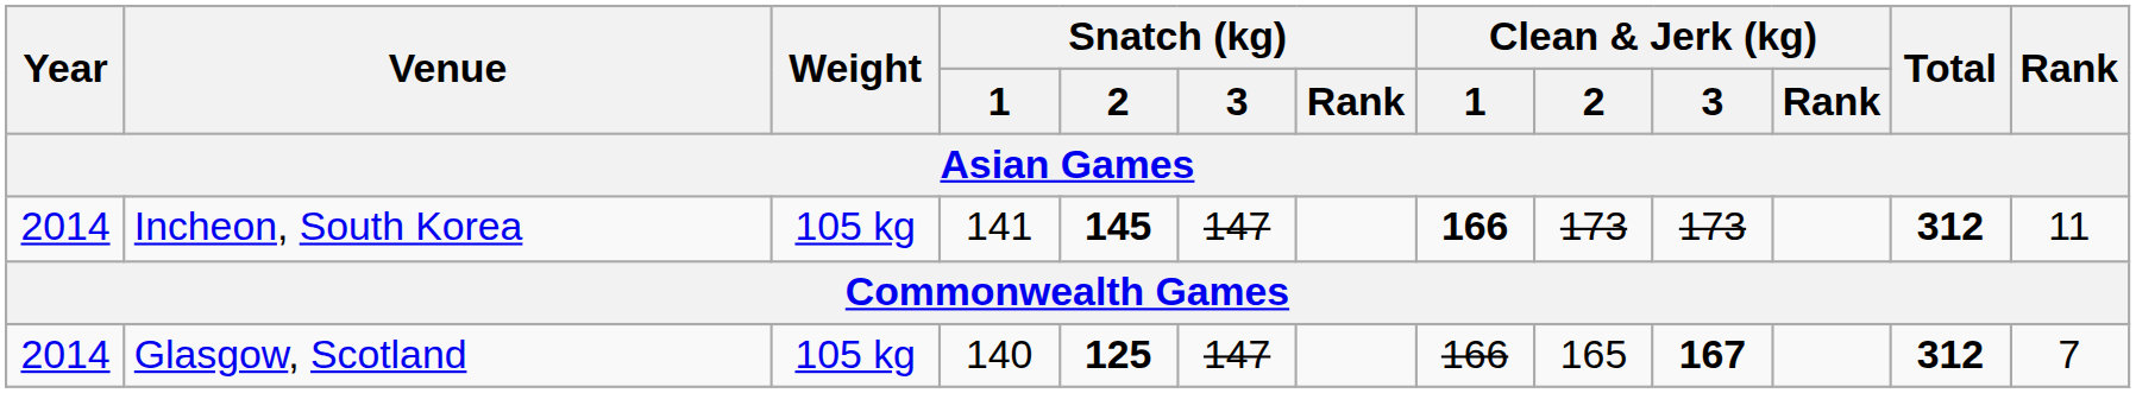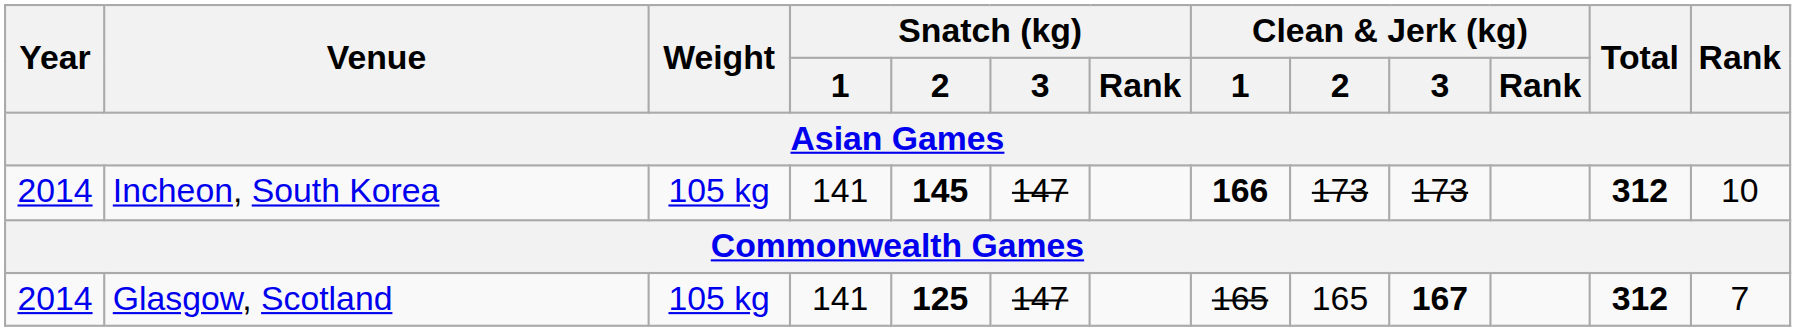 <table class = "wikitable" style="text-align:center;">
 <tr>
 <th rowspan=2 width=40>Year</th>
 <th rowspan=2 width=250>Venue</th>
 <th rowspan=2 width=60>Weight</th>
 <th colspan=4>Snatch (kg)</th>
 <th colspan=4>Clean & Jerk (kg)</th>
 <th rowspan=2 width=40>Total</th>
 <th rowspan=2 width=40>Rank</th>
 </tr>
 <tr>
 <th width=40>1</th>
 <th width=40>2</th>
 <th width=40>3</th>
 <th width=40>Rank</th>
 <th width=40>1</th>
 <th width=40>2</th>
 <th width=40>3</th>
 <th width=40>Rank</th>
 </tr>
 <tr>
 <th colspan=13><a href='#'>Asian Games</a></th>
 </tr>
 <tr>
 <td><a href='#'>2014</a></td>
 <td align=left> <a href='#'>Incheon</a>, <a href='#'>South Korea</a></td>
 <td><a href='#'>105 kg</a></td>
 <td>141</td>
 <td><strong>145</strong></td>
 <td><s>147</s></td>
 <td></td>
 <td><strong>166</strong></td>
 <td><s>173</s></td>
 <td><s>173</s></td>
 <td></td>
 <td><strong>312</strong></td>
-<td>11</td>
+<td>10</td>
 </tr>
 <tr>
 <th colspan=13><a href='#'>Commonwealth Games</a></th>
 </tr>
 <tr>
 <td><a href='#'>2014</a></td>
 <td align=left> <a href='#'>Glasgow</a>, <a href='#'>Scotland</a></td>
 <td><a href='#'>105 kg</a></td>
-<td>140</td>
+<td>141</td>
 <td><strong>125</strong></td>
 <td><s>147</s></td>
 <td></td>
-<td><s>166</s></td>
+<td><s>165</s></td>
 <td>165</td>
 <td><strong>167</strong></td>
 <td></td>
 <td><strong>312</strong></td>
 <td>7</td>
 </tr>
 </table>
